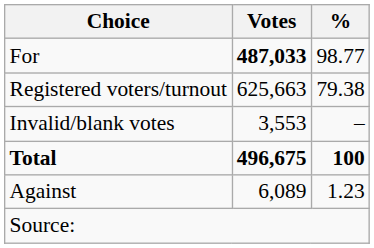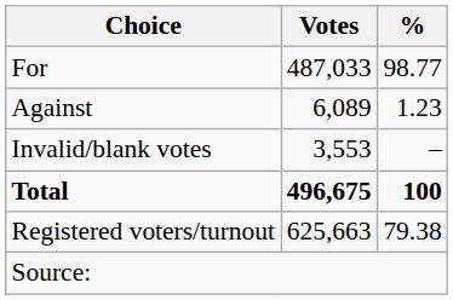 <table class=wikitable style=text-align:right>
 <tr>
 <th>Choice</th>
 <th>Votes</th>
 <th>%</th>
 </tr>
 <tr>
 <td align=left>For</td>
-<td><strong>487,033</strong></td>
+<td>487,033</td>
 <td>98.77</td>
 </tr>
 <tr>
-<td align=left>Registered voters/turnout</td>
-<td>625,663</td>
-<td>79.38</td>
+<td align=left>Against</td>
+<td>6,089</td>
+<td>1.23</td>
 </tr>
 <tr>
 <td align=left>Invalid/blank votes</td>
 <td>3,553</td>
 <td>–</td>
 </tr>
 <tr>
 <td align=left><strong>Total</strong></td>
 <td><strong>496,675</strong></td>
 <td><strong>100</strong></td>
 </tr>
 <tr>
-<td align=left>Against</td>
-<td>6,089</td>
-<td>1.23</td>
+<td align=left>Registered voters/turnout</td>
+<td>625,663</td>
+<td>79.38</td>
 </tr>
 <tr>
 <td align=left colspan=3>Source: </td>
 </tr>
 </table>
